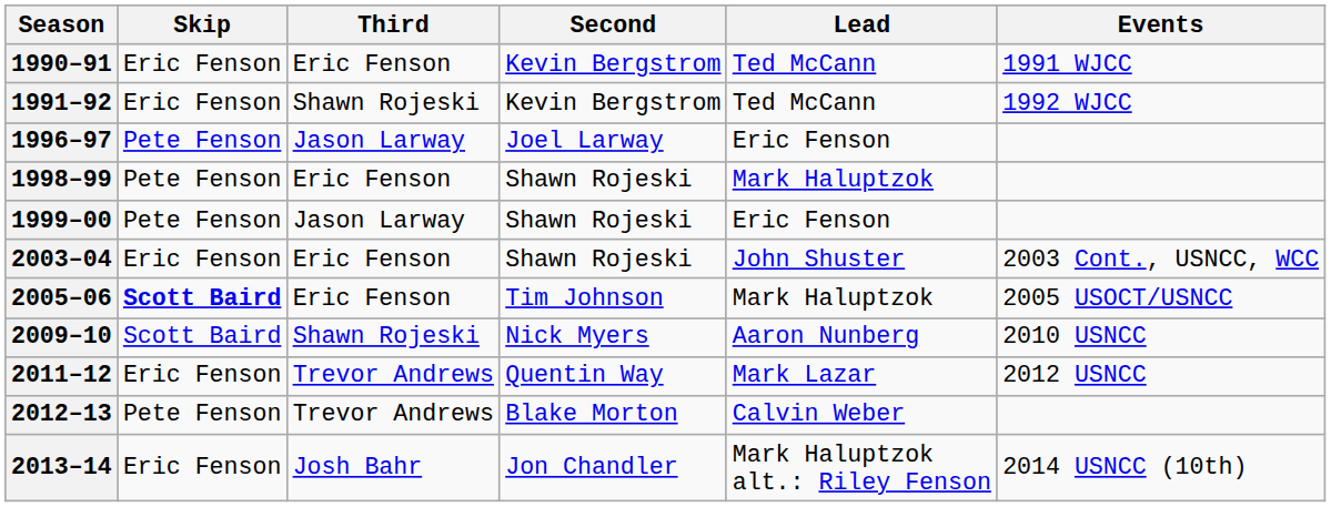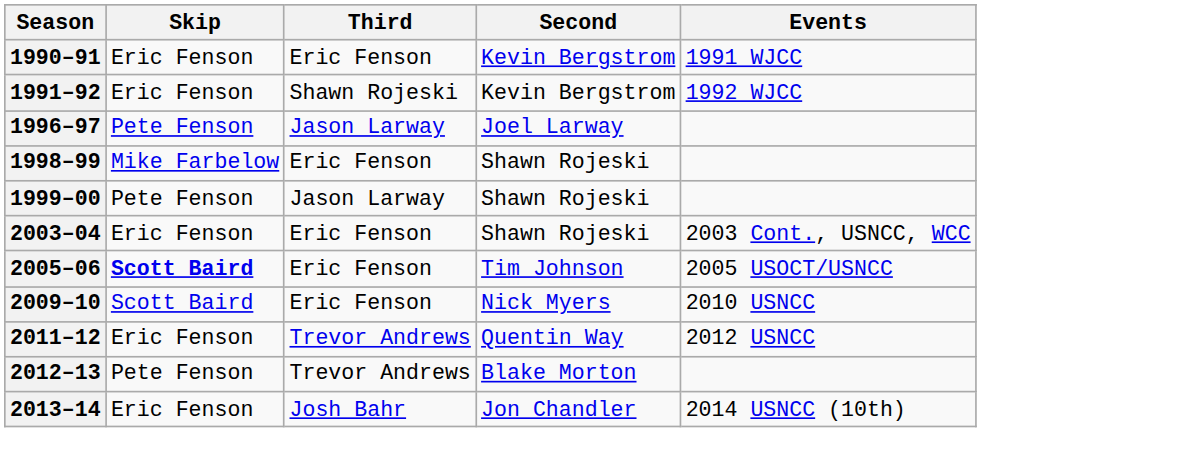 <table class="wikitable">
 <tr>
 <th scope="col">Season</th>
 <th scope="col">Skip</th>
 <th scope="col">Third</th>
 <th scope="col">Second</th>
-<th scope="col">Lead</th>
 <th scope="col">Events</th>
 </tr>
 <tr>
 <th scope="row">1990–91</th>
 <td>Eric Fenson</td>
 <td>Eric Fenson</td>
 <td><a href='#'>Kevin Bergstrom</a></td>
-<td><a href='#'>Ted McCann</a></td>
 <td><a href='#'>1991 WJCC</a></td>
 </tr>
 <tr>
 <th scope="row">1991–92</th>
 <td>Eric Fenson</td>
 <td>Shawn Rojeski</td>
 <td>Kevin Bergstrom</td>
-<td>Ted McCann</td>
 <td><a href='#'>1992 WJCC</a></td>
 </tr>
 <tr>
 <th scope="row">1996–97</th>
 <td><a href='#'>Pete Fenson</a></td>
 <td><a href='#'>Jason Larway</a></td>
 <td><a href='#'>Joel Larway</a></td>
-<td>Eric Fenson</td>
 <td></td>
 </tr>
 <tr>
 <th scope="row">1998–99</th>
-<td>Pete Fenson</td>
+<td><a href='#'>Mike Farbelow</a></td>
 <td>Eric Fenson</td>
 <td>Shawn Rojeski</td>
-<td><a href='#'>Mark Haluptzok</a></td>
 <td></td>
 </tr>
 <tr>
 <th scope="row">1999–00</th>
 <td>Pete Fenson</td>
 <td>Jason Larway</td>
 <td>Shawn Rojeski</td>
-<td>Eric Fenson</td>
 <td></td>
 </tr>
 <tr>
 <th scope="row">2003–04</th>
 <td>Eric Fenson</td>
 <td>Eric Fenson</td>
 <td>Shawn Rojeski</td>
-<td><a href='#'>John Shuster</a></td>
 <td>2003 <a href='#'>Cont.</a>, USNCC, <a href='#'>WCC</a></td>
 </tr>
 <tr>
 <th scope="row">2005–06</th>
 <td><strong><a href='#'>Scott Baird</a></strong></td>
 <td>Eric Fenson</td>
 <td><a href='#'>Tim Johnson</a></td>
-<td>Mark Haluptzok</td>
 <td>2005 <a href='#'>USOCT/USNCC</a></td>
 </tr>
 <tr>
 <th scope="row">2009–10</th>
 <td><a href='#'>Scott Baird</a></td>
-<td><a href='#'>Shawn Rojeski</a></td>
+<td>Eric Fenson</td>
 <td><a href='#'>Nick Myers</a></td>
-<td><a href='#'>Aaron Nunberg</a></td>
 <td>2010 <a href='#'>USNCC</a></td>
 </tr>
 <tr>
 <th scope="row">2011–12</th>
 <td>Eric Fenson</td>
 <td><a href='#'>Trevor Andrews</a></td>
 <td><a href='#'>Quentin Way</a></td>
-<td><a href='#'>Mark Lazar</a></td>
 <td>2012 <a href='#'>USNCC</a></td>
 </tr>
 <tr>
 <th scope="row">2012–13</th>
 <td>Pete Fenson</td>
 <td>Trevor Andrews</td>
 <td><a href='#'>Blake Morton</a></td>
-<td><a href='#'>Calvin Weber</a></td>
 <td></td>
 </tr>
 <tr>
 <th scope="row">2013–14</th>
 <td>Eric Fenson</td>
 <td><a href='#'>Josh Bahr</a></td>
 <td><a href='#'>Jon Chandler</a></td>
-<td>Mark Haluptzok<br>alt.: <a href='#'>Riley Fenson</a></td>
 <td>2014 <a href='#'>USNCC</a> (10th)</td>
 </tr>
 </table>
